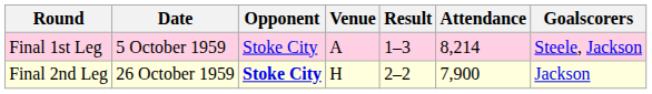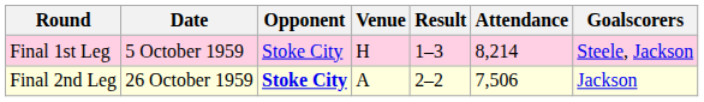 <table class="wikitable">
 <tr>
 <th>Round</th>
 <th>Date</th>
 <th>Opponent</th>
 <th>Venue</th>
 <th>Result</th>
 <th>Attendance</th>
 <th>Goalscorers</th>
 </tr>
 <tr style="background-color: #ffd0e3;">
 <td>Final 1st Leg</td>
 <td>5 October 1959</td>
 <td><a href='#'>Stoke City</a></td>
-<td>A</td>
+<td>H</td>
 <td>1–3</td>
 <td>8,214</td>
 <td><a href='#'>Steele</a>, <a href='#'>Jackson</a></td>
 </tr>
 <tr style="background-color: #ffffdd;">
 <td>Final 2nd Leg</td>
 <td>26 October 1959</td>
 <td><strong><a href='#'>Stoke City</a></strong></td>
-<td>H</td>
+<td>A</td>
 <td>2–2</td>
-<td>7,900</td>
+<td>7,506</td>
 <td><a href='#'>Jackson</a></td>
 </tr>
 </table>
